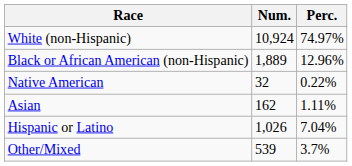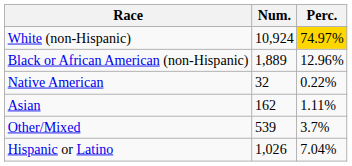 <table class="wikitable">
 <tr>
 <th>Race</th>
 <th>Num.</th>
 <th>Perc.</th>
 </tr>
 <tr>
 <td><a href='#'>White</a> (non-Hispanic)</td>
 <td>10,924</td>
-<td>74.97%</td>
+<td style="background: gold;">74.97%</td>
 </tr>
 <tr>
 <td><a href='#'>Black or African American</a> (non-Hispanic)</td>
 <td>1,889</td>
 <td>12.96%</td>
 </tr>
 <tr>
 <td><a href='#'>Native American</a></td>
 <td>32</td>
 <td>0.22%</td>
 </tr>
 <tr>
 <td><a href='#'>Asian</a></td>
 <td>162</td>
 <td>1.11%</td>
 </tr>
 <tr>
+<td><a href='#'>Other/Mixed</a></td>
+<td>539</td>
+<td>3.7%</td>
+</tr>
+<tr>
 <td><a href='#'>Hispanic</a> or <a href='#'>Latino</a></td>
 <td>1,026</td>
 <td>7.04%</td>
 </tr>
-<tr>
-<td><a href='#'>Other/Mixed</a></td>
-<td>539</td>
-<td>3.7%</td>
-</tr>
 </table>
